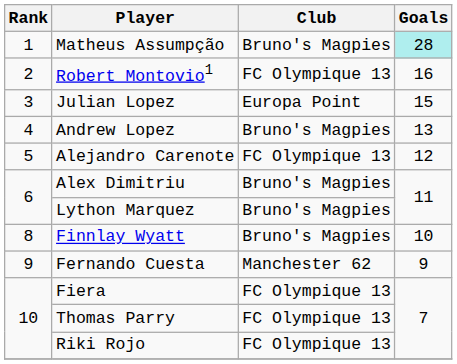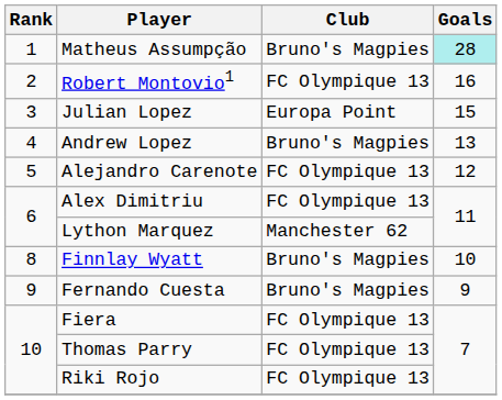 <table class="wikitable" style="text-align:center">
 <tr>
 <th>Rank</th>
 <th>Player</th>
 <th>Club</th>
 <th>Goals</th>
 </tr>
 <tr>
 <td>1</td>
 <td align="left"> Matheus Assumpção</td>
 <td align="left">Bruno's Magpies</td>
 <td style="background: paleturquoise;">28</td>
 </tr>
 <tr>
 <td>2</td>
 <td align="left"> <a href='#'>Robert Montovio</a><sup>1</sup></td>
 <td align="left">FC Olympique 13</td>
 <td>16</td>
 </tr>
 <tr>
 <td>3</td>
 <td align="left"> Julian Lopez</td>
 <td align="left">Europa Point</td>
 <td>15</td>
 </tr>
 <tr>
 <td rowspan=1>4</td>
 <td align="left"> Andrew Lopez</td>
 <td align="left">Bruno's Magpies</td>
 <td rowspan=1>13</td>
 </tr>
 <tr>
 <td>5</td>
 <td align="left"> Alejandro Carenote</td>
 <td align="left">FC Olympique 13</td>
 <td>12</td>
 </tr>
 <tr>
 <td rowspan=2>6</td>
 <td align="left"> Alex Dimitriu</td>
-<td align="left">Bruno's Magpies</td>
+<td align="left">FC Olympique 13</td>
 <td rowspan=2>11</td>
 </tr>
 <tr>
 <td align="left"> Lython Marquez</td>
-<td align="left">Bruno's Magpies</td>
+<td align="left">Manchester 62</td>
 </tr>
 <tr>
 <td rowspan=1>8</td>
 <td align="left"> <a href='#'>Finnlay Wyatt</a></td>
 <td align="left">Bruno's Magpies</td>
 <td rowspan=1>10</td>
 </tr>
 <tr>
 <td>9</td>
 <td align="left"> Fernando Cuesta</td>
-<td align="left">Manchester 62</td>
+<td align="left">Bruno's Magpies</td>
 <td>9</td>
 </tr>
 <tr>
 <td rowspan=3>10</td>
 <td align="left"> Fiera</td>
 <td align="left">FC Olympique 13</td>
 <td rowspan=3>7</td>
 </tr>
 <tr>
 <td align="left"> Thomas Parry</td>
 <td align="left">FC Olympique 13</td>
 </tr>
 <tr>
 <td align="left"> Riki Rojo</td>
 <td align="left">FC Olympique 13</td>
 </tr>
 <tr>
 </tr>
 </table>
